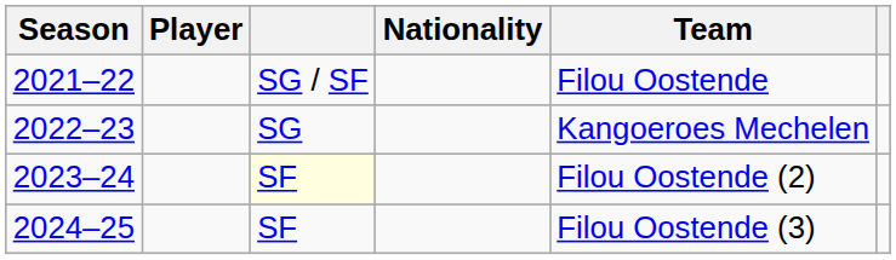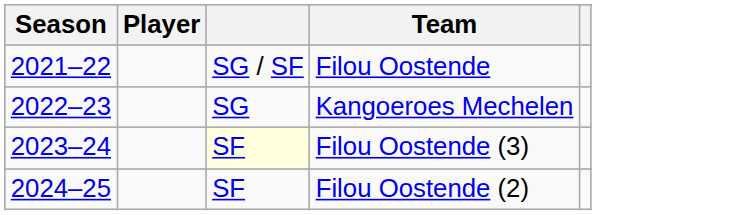 <table class="wikitable plainrowheaders sortable" summary="Year (sortable), Player (sortable), Position (sortable), Nationality (sortable) and Team (sortable)">
 <tr>
 <th scope="col">Season</th>
 <th scope="col">Player</th>
 <th scope="col"></th>
-<th scope="col">Nationality</th>
 <th scope="col">Team</th>
 <th scope="col"></th>
 </tr>
 <tr>
 <td align=center><a href='#'>2021–22</a></td>
 <td></td>
 <td><a href='#'>SG</a> / <a href='#'>SF</a></td>
-<td></td>
 <td> <a href='#'>Filou Oostende</a></td>
 <td align=center></td>
 </tr>
 <tr>
 <td align=center><a href='#'>2022–23</a></td>
 <td></td>
 <td><a href='#'>SG</a></td>
-<td></td>
 <td> <a href='#'>Kangoeroes Mechelen</a></td>
 <td align=center></td>
 </tr>
 <tr>
 <td align=center><a href='#'>2023–24</a></td>
 <td></td>
 <td style="background: lightyellow;"><a href='#'>SF</a></td>
-<td></td>
-<td> <a href='#'>Filou Oostende</a> (2)</td>
+<td> <a href='#'>Filou Oostende</a> (3)</td>
 <td align=center></td>
 </tr>
 <tr>
 <td align=center><a href='#'>2024–25</a></td>
 <td></td>
 <td><a href='#'>SF</a></td>
-<td></td>
-<td> <a href='#'>Filou Oostende</a> (3)</td>
+<td> <a href='#'>Filou Oostende</a> (2)</td>
 <td align=center></td>
 </tr>
 </table>
